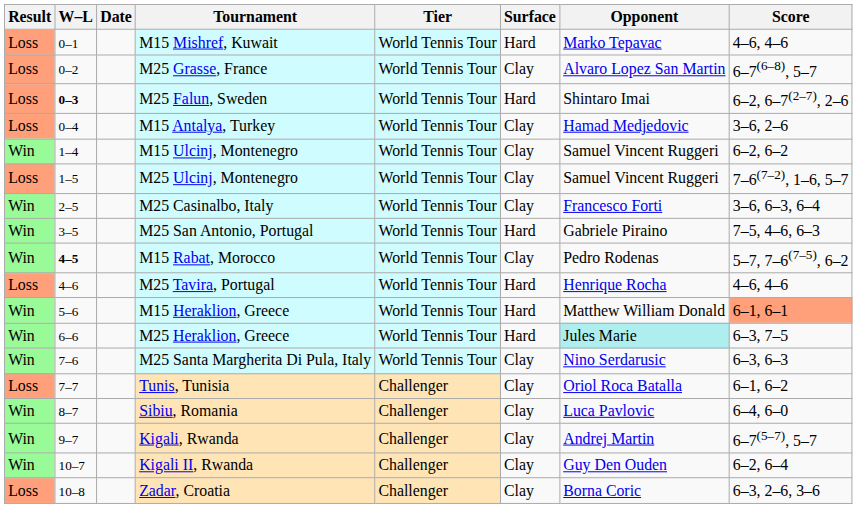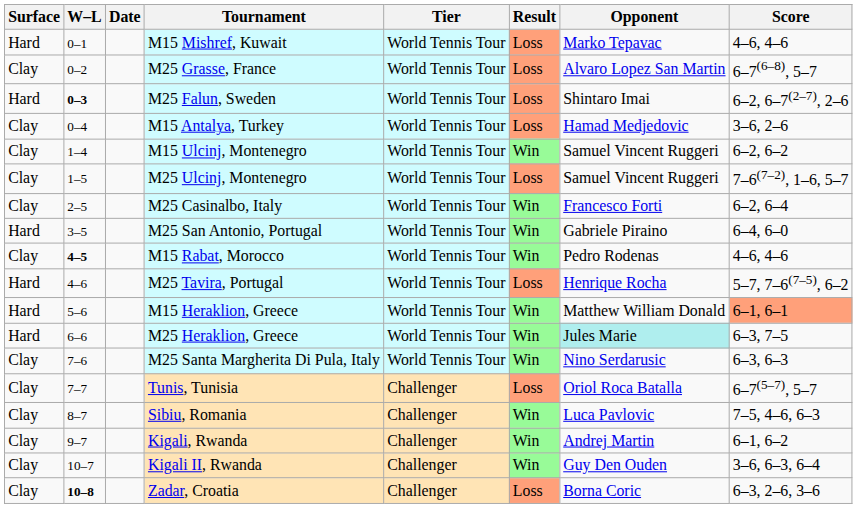 <table class="sortable wikitable">
 <tr>
-<th>Result</th>
+<th>Surface</th>
 <th class="unsortable">W–L</th>
 <th>Date</th>
 <th>Tournament</th>
 <th>Tier</th>
-<th>Surface</th>
+<th>Result</th>
 <th>Opponent</th>
 <th class="unsortable">Score</th>
 </tr>
 <tr>
-<td bgcolor=FFA07A>Loss</td>
+<td>Hard</td>
 <td><small>0–1</small></td>
 <td></td>
 <td style="background:#cffcff;">M15 <a href='#'>Mishref</a>, Kuwait</td>
 <td style="background:#cffcff;">World Tennis Tour</td>
-<td>Hard</td>
+<td bgcolor=FFA07A>Loss</td>
 <td> <a href='#'>Marko Tepavac</a></td>
 <td>4–6, 4–6</td>
 </tr>
 <tr>
-<td bgcolor=FFA07A>Loss</td>
+<td>Clay</td>
 <td><small>0–2</small></td>
 <td></td>
 <td style="background:#cffcff;">M25 <a href='#'>Grasse</a>, France</td>
 <td style="background:#cffcff;">World Tennis Tour</td>
-<td>Clay</td>
+<td bgcolor=FFA07A>Loss</td>
 <td> <a href='#'>Alvaro Lopez San Martin</a></td>
 <td>6–7<sup>(6–8)</sup>, 5–7</td>
 </tr>
 <tr>
-<td bgcolor=FFA07A>Loss</td>
+<td>Hard</td>
 <td><strong><small>0–3</small></strong></td>
 <td></td>
 <td style="background:#cffcff;">M25 <a href='#'>Falun</a>, Sweden</td>
 <td style="background:#cffcff;">World Tennis Tour</td>
-<td>Hard</td>
+<td bgcolor=FFA07A>Loss</td>
 <td> Shintaro Imai</td>
 <td>6–2, 6–7<sup>(2–7)</sup>, 2–6</td>
 </tr>
 <tr>
-<td bgcolor=FFA07A>Loss</td>
+<td>Clay</td>
 <td><small>0–4</small></td>
 <td></td>
 <td style="background:#cffcff;">M15 <a href='#'>Antalya</a>, Turkey</td>
 <td style="background:#cffcff;">World Tennis Tour</td>
-<td>Clay</td>
+<td bgcolor=FFA07A>Loss</td>
 <td> <a href='#'>Hamad Medjedovic</a></td>
 <td>3–6, 2–6</td>
 </tr>
 <tr>
-<td bgcolor=98FB98>Win</td>
+<td>Clay</td>
 <td><small>1–4</small></td>
 <td></td>
 <td style="background:#cffcff;">M15 <a href='#'>Ulcinj</a>, Montenegro</td>
 <td style="background:#cffcff;">World Tennis Tour</td>
-<td>Clay</td>
+<td bgcolor=98FB98>Win</td>
 <td> Samuel Vincent Ruggeri</td>
 <td>6–2, 6–2</td>
 </tr>
 <tr>
-<td bgcolor=FFA07A>Loss</td>
+<td>Clay</td>
 <td><small>1–5</small></td>
 <td></td>
 <td style="background:#cffcff;">M25 <a href='#'>Ulcinj</a>, Montenegro</td>
 <td style="background:#cffcff;">World Tennis Tour</td>
-<td>Clay</td>
+<td bgcolor=FFA07A>Loss</td>
 <td> Samuel Vincent Ruggeri</td>
 <td>7–6<sup>(7–2)</sup>, 1–6, 5–7</td>
 </tr>
 <tr>
-<td bgcolor=98FB98>Win</td>
+<td>Clay</td>
 <td><small>2–5</small></td>
 <td></td>
 <td style="background:#cffcff;">M25 Casinalbo, Italy</td>
 <td style="background:#cffcff;">World Tennis Tour</td>
-<td>Clay</td>
+<td bgcolor=98FB98>Win</td>
 <td> <a href='#'>Francesco Forti</a></td>
-<td>3–6, 6–3, 6–4</td>
+<td>6–2, 6–4</td>
 </tr>
 <tr>
-<td bgcolor=98FB98>Win</td>
+<td>Hard</td>
 <td><small>3–5</small></td>
 <td></td>
 <td style="background:#cffcff;">M25 San Antonio, Portugal</td>
 <td style="background:#cffcff;">World Tennis Tour</td>
-<td>Hard</td>
+<td bgcolor=98FB98>Win</td>
 <td> Gabriele Piraino</td>
-<td>7–5, 4–6, 6–3</td>
+<td>6–4, 6–0</td>
 </tr>
 <tr>
-<td bgcolor=98FB98>Win</td>
+<td>Clay</td>
 <td><strong><small>4–5</small></strong></td>
 <td></td>
 <td style="background:#cffcff;">M15 <a href='#'>Rabat</a>, Morocco</td>
 <td style="background:#cffcff;">World Tennis Tour</td>
-<td>Clay</td>
+<td bgcolor=98FB98>Win</td>
 <td> Pedro Rodenas</td>
-<td>5–7, 7–6<sup>(7–5)</sup>,  6–2</td>
+<td>4–6, 4–6</td>
 </tr>
 <tr>
-<td bgcolor=FFA07A>Loss</td>
+<td>Hard</td>
 <td><small>4–6</small></td>
 <td></td>
 <td style="background:#cffcff;">M25 <a href='#'>Tavira</a>, Portugal</td>
 <td style="background:#cffcff;">World Tennis Tour</td>
-<td>Hard</td>
+<td bgcolor=FFA07A>Loss</td>
 <td> <a href='#'>Henrique Rocha</a></td>
-<td>4–6, 4–6</td>
+<td>5–7, 7–6<sup>(7–5)</sup>,  6–2</td>
 </tr>
 <tr>
-<td bgcolor=98FB98>Win</td>
+<td>Hard</td>
 <td><small>5–6</small></td>
 <td></td>
 <td style="background:#cffcff;">M15 <a href='#'>Heraklion</a>, Greece</td>
 <td style="background:#cffcff;">World Tennis Tour</td>
-<td>Hard</td>
+<td bgcolor=98FB98>Win</td>
 <td> Matthew William Donald</td>
 <td style="background: lightsalmon;">6–1,  6–1</td>
 </tr>
 <tr>
-<td bgcolor=98FB98>Win</td>
+<td>Hard</td>
 <td><small>6–6</small></td>
 <td></td>
 <td style="background:#cffcff;">M25 <a href='#'>Heraklion</a>, Greece</td>
 <td style="background:#cffcff;">World Tennis Tour</td>
-<td>Hard</td>
+<td bgcolor=98FB98>Win</td>
 <td style="background: paleturquoise;"> Jules Marie</td>
 <td>6–3, 7–5</td>
 </tr>
 <tr>
-<td bgcolor=98FB98>Win</td>
+<td>Clay</td>
 <td><small>7–6</small></td>
 <td></td>
 <td style="background:#cffcff;">M25 Santa Margherita Di Pula, Italy</td>
 <td style="background:#cffcff;">World Tennis Tour</td>
-<td>Clay</td>
+<td bgcolor=98FB98>Win</td>
 <td> <a href='#'>Nino Serdarusic</a></td>
 <td>6–3, 6–3</td>
 </tr>
 <tr>
-<td bgcolor=FFA07A>Loss</td>
+<td>Clay</td>
 <td><small>7–7</small></td>
 <td><a href='#'></a></td>
 <td style="background:moccasin;"><a href='#'>Tunis</a>, Tunisia</td>
 <td style="background:moccasin;">Challenger</td>
-<td>Clay</td>
+<td bgcolor=FFA07A>Loss</td>
 <td> <a href='#'>Oriol Roca Batalla</a></td>
-<td>6–1, 6–2</td>
+<td>6–7<sup>(5–7)</sup>,  5–7</td>
 </tr>
 <tr>
-<td bgcolor=98FB98>Win</td>
+<td>Clay</td>
 <td><small>8–7</small></td>
 <td><a href='#'></a></td>
 <td style="background:moccasin;"><a href='#'>Sibiu</a>, Romania</td>
 <td style="background:moccasin;">Challenger</td>
-<td>Clay</td>
+<td bgcolor=98FB98>Win</td>
 <td> <a href='#'>Luca Pavlovic</a></td>
-<td>6–4, 6–0</td>
+<td>7–5, 4–6, 6–3</td>
 </tr>
 <tr>
-<td bgcolor=98FB98>Win</td>
+<td>Clay</td>
 <td><small>9–7</small></td>
 <td><a href='#'></a></td>
 <td style="background:moccasin;"><a href='#'>Kigali</a>, Rwanda</td>
 <td style="background:moccasin;">Challenger</td>
-<td>Clay</td>
+<td bgcolor=98FB98>Win</td>
 <td> <a href='#'>Andrej Martin</a></td>
-<td>6–7<sup>(5–7)</sup>,  5–7</td>
+<td>6–1, 6–2</td>
 </tr>
 <tr>
-<td bgcolor=98FB98>Win</td>
+<td>Clay</td>
 <td><small>10–7</small></td>
 <td><a href='#'></a></td>
 <td style="background:moccasin;"><a href='#'>Kigali II</a>, Rwanda</td>
 <td style="background:moccasin;">Challenger</td>
-<td>Clay</td>
+<td bgcolor=98FB98>Win</td>
 <td> <a href='#'>Guy Den Ouden</a></td>
-<td>6–2, 6–4</td>
+<td>3–6, 6–3, 6–4</td>
 </tr>
 <tr>
-<td bgcolor= FFA07A>Loss</td>
-<td><small>10–8</small></td>
+<td>Clay</td>
+<td><strong><small>10–8</small></strong></td>
 <td><a href='#'></a></td>
 <td style="background:moccasin;"><a href='#'>Zadar</a>, Croatia</td>
 <td style="background:moccasin;">Challenger</td>
-<td>Clay</td>
+<td bgcolor= FFA07A>Loss</td>
 <td> <a href='#'>Borna Coric</a></td>
 <td>6–3, 2–6, 3–6</td>
 </tr>
 </table>
